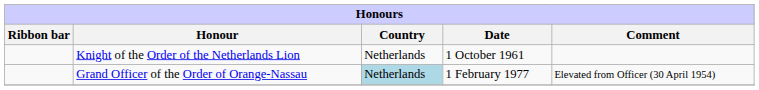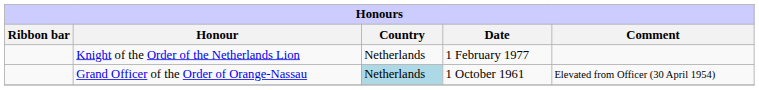 <table class="wikitable" style="width:60%;">
 <tr style="background:#ccf; text-align:center;">
 <td colspan=5><strong>Honours</strong></td>
 </tr>
 <tr>
 <th style="width:80px;">Ribbon bar</th>
 <th>Honour</th>
 <th>Country</th>
 <th>Date</th>
 <th>Comment</th>
 </tr>
 <tr>
 <td></td>
 <td><a href='#'>Knight</a> of the <a href='#'>Order of the Netherlands Lion</a></td>
 <td>Netherlands</td>
-<td>1 October 1961</td>
+<td>1 February 1977</td>
 <td></td>
 </tr>
 <tr>
 <td></td>
 <td><a href='#'>Grand Officer</a> of the <a href='#'>Order of Orange-Nassau</a></td>
 <td style="background: lightblue;">Netherlands</td>
-<td>1 February 1977</td>
+<td>1 October 1961</td>
 <td><small>Elevated from Officer (30 April 1954)</small></td>
 </tr>
 <tr>
 </tr>
 </table>
